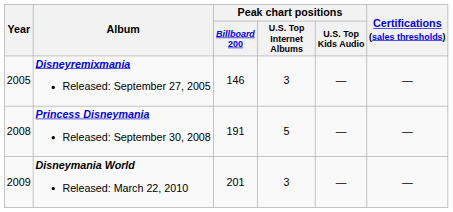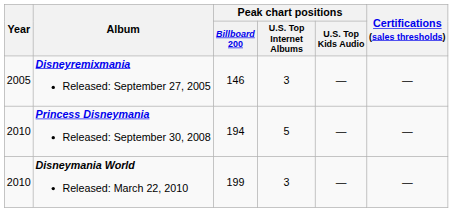 <table class="wikitable" style=text-align:center;>
 <tr>
 <th rowspan=2>Year</th>
 <th rowspan=2>Album</th>
 <th colspan=3>Peak chart positions</th>
 <th rowspan=2><a href='#'>Certifications</a><br><small>(<a href='#'>sales thresholds</a>)</small></th>
 </tr>
 <tr style=font-size:smaller;>
 <th width=60><a href='#'><em>Billboard</em> 200</a></th>
 <th width=80>U.S. Top Internet Albums</th>
 <th width=70>U.S. Top Kids Audio</th>
 </tr>
 <tr>
 <td>2005</td>
 <td align=left><strong><em><a href='#'>Disneyremixmania</a></em></strong><br><ul><li>Released: September 27, 2005</li></ul></td>
 <td>146</td>
 <td>3</td>
 <td>—</td>
 <td align=center>—</td>
 </tr>
 <tr>
-<td>2008</td>
+<td>2010</td>
 <td align=left><strong><em><a href='#'>Princess Disneymania</a></em></strong><br><ul><li>Released: September 30, 2008</li></ul></td>
-<td>191</td>
+<td>194</td>
 <td>5</td>
 <td>—</td>
 <td align=center>—</td>
 </tr>
 <tr>
-<td>2009</td>
+<td>2010</td>
 <td align=left><strong><em>Disneymania World</em></strong><br><ul><li>Released: March 22, 2010</li></ul></td>
-<td>201</td>
+<td>199</td>
 <td>3</td>
 <td>—</td>
 <td>—</td>
 </tr>
 </table>
